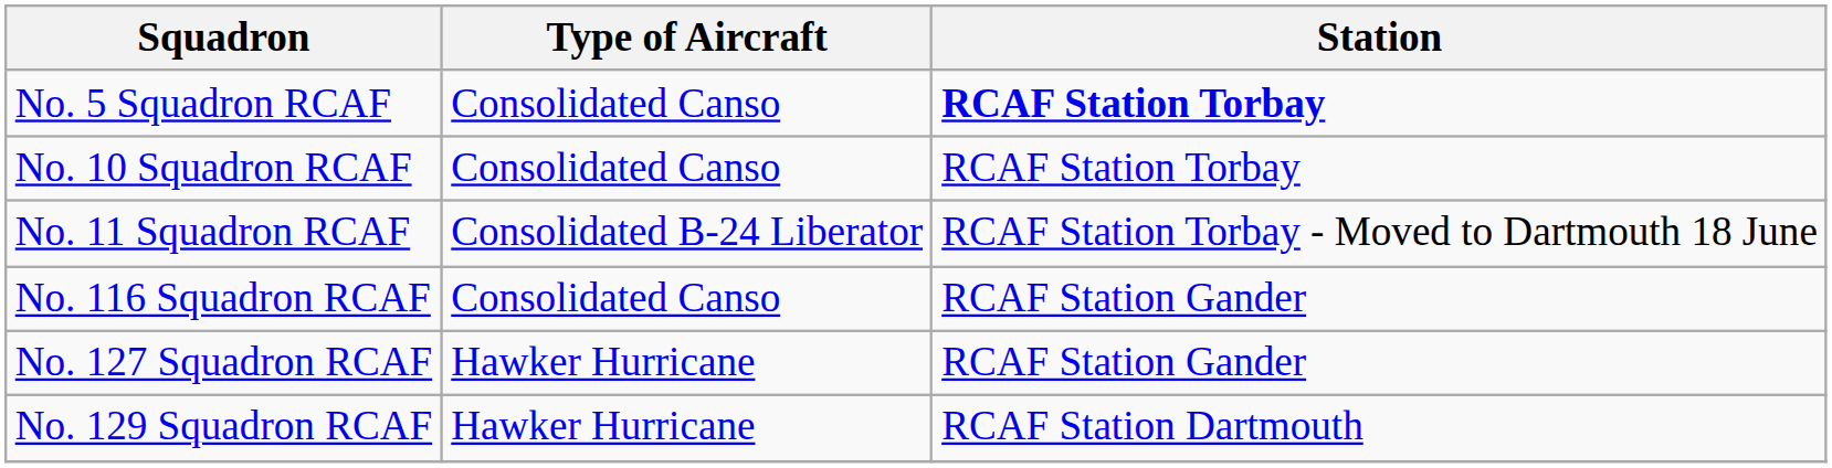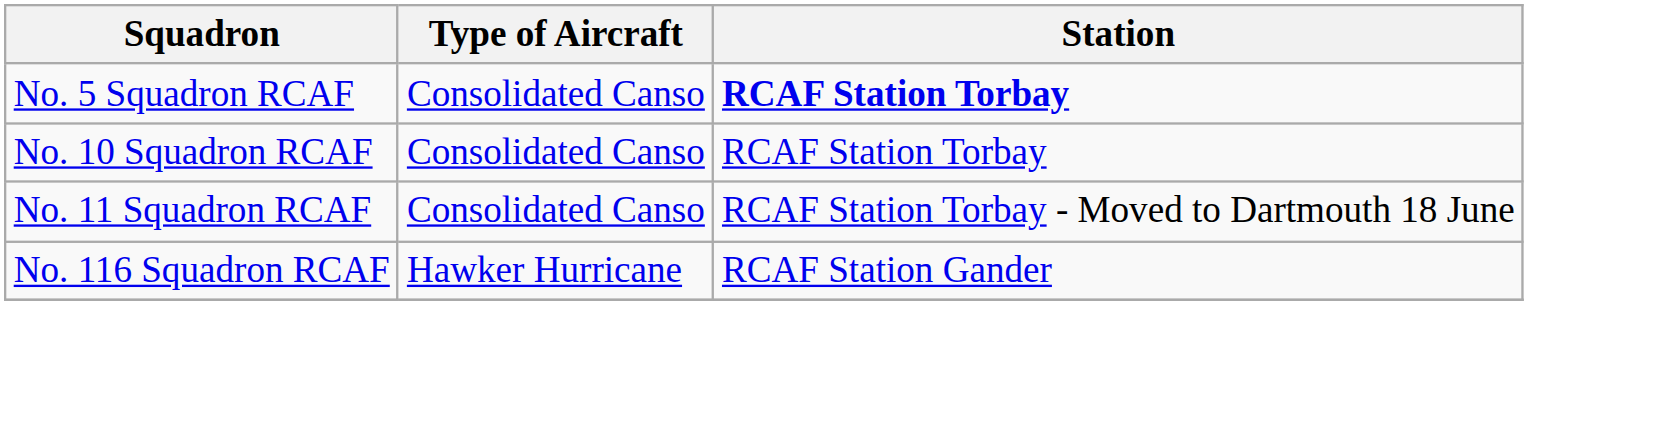 <table class="wikitable">
 <tr>
 <th>Squadron</th>
 <th>Type of Aircraft</th>
 <th>Station</th>
 </tr>
 <tr>
 <td><a href='#'>No. 5 Squadron RCAF</a></td>
 <td><a href='#'>Consolidated Canso</a></td>
 <td><strong><a href='#'>RCAF Station Torbay</a></strong></td>
 </tr>
 <tr>
 <td><a href='#'>No. 10 Squadron RCAF</a></td>
 <td><a href='#'>Consolidated Canso</a></td>
 <td><a href='#'>RCAF Station Torbay</a></td>
 </tr>
 <tr>
 <td><a href='#'>No. 11 Squadron RCAF</a></td>
-<td><a href='#'>Consolidated B-24 Liberator</a></td>
+<td><a href='#'>Consolidated Canso</a></td>
 <td><a href='#'>RCAF Station Torbay</a> - Moved to Dartmouth 18 June</td>
 </tr>
 <tr>
 <td><a href='#'>No. 116 Squadron RCAF</a></td>
-<td><a href='#'>Consolidated Canso</a></td>
-<td><a href='#'>RCAF Station Gander</a></td>
-</tr>
-<tr>
-<td><a href='#'>No. 127 Squadron RCAF</a></td>
 <td><a href='#'>Hawker Hurricane</a></td>
 <td><a href='#'>RCAF Station Gander</a></td>
 </tr>
 <tr>
-<td><a href='#'>No. 129 Squadron RCAF</a></td>
-<td><a href='#'>Hawker Hurricane</a></td>
-<td><a href='#'>RCAF Station Dartmouth</a></td>
-</tr>
-<tr>
 </tr>
 </table>
